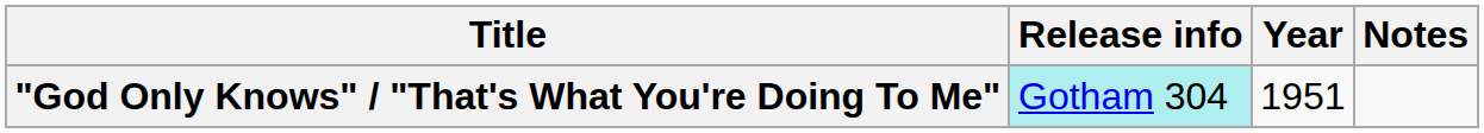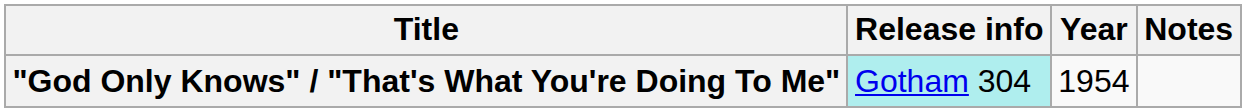 <table class="wikitable plainrowheaders sortable">
 <tr>
 <th scope="col">Title</th>
 <th scope="col">Release info</th>
 <th scope="col">Year</th>
 <th scope="col" class="unsortable">Notes</th>
 </tr>
 <tr>
 <th scope="row">"God Only Knows" / "That's What You're Doing To Me"</th>
 <td style="background: paleturquoise;"><a href='#'>Gotham</a> 304</td>
-<td>1951</td>
+<td>1954</td>
 <td></td>
 </tr>
 <tr>
 </tr>
 </table>
